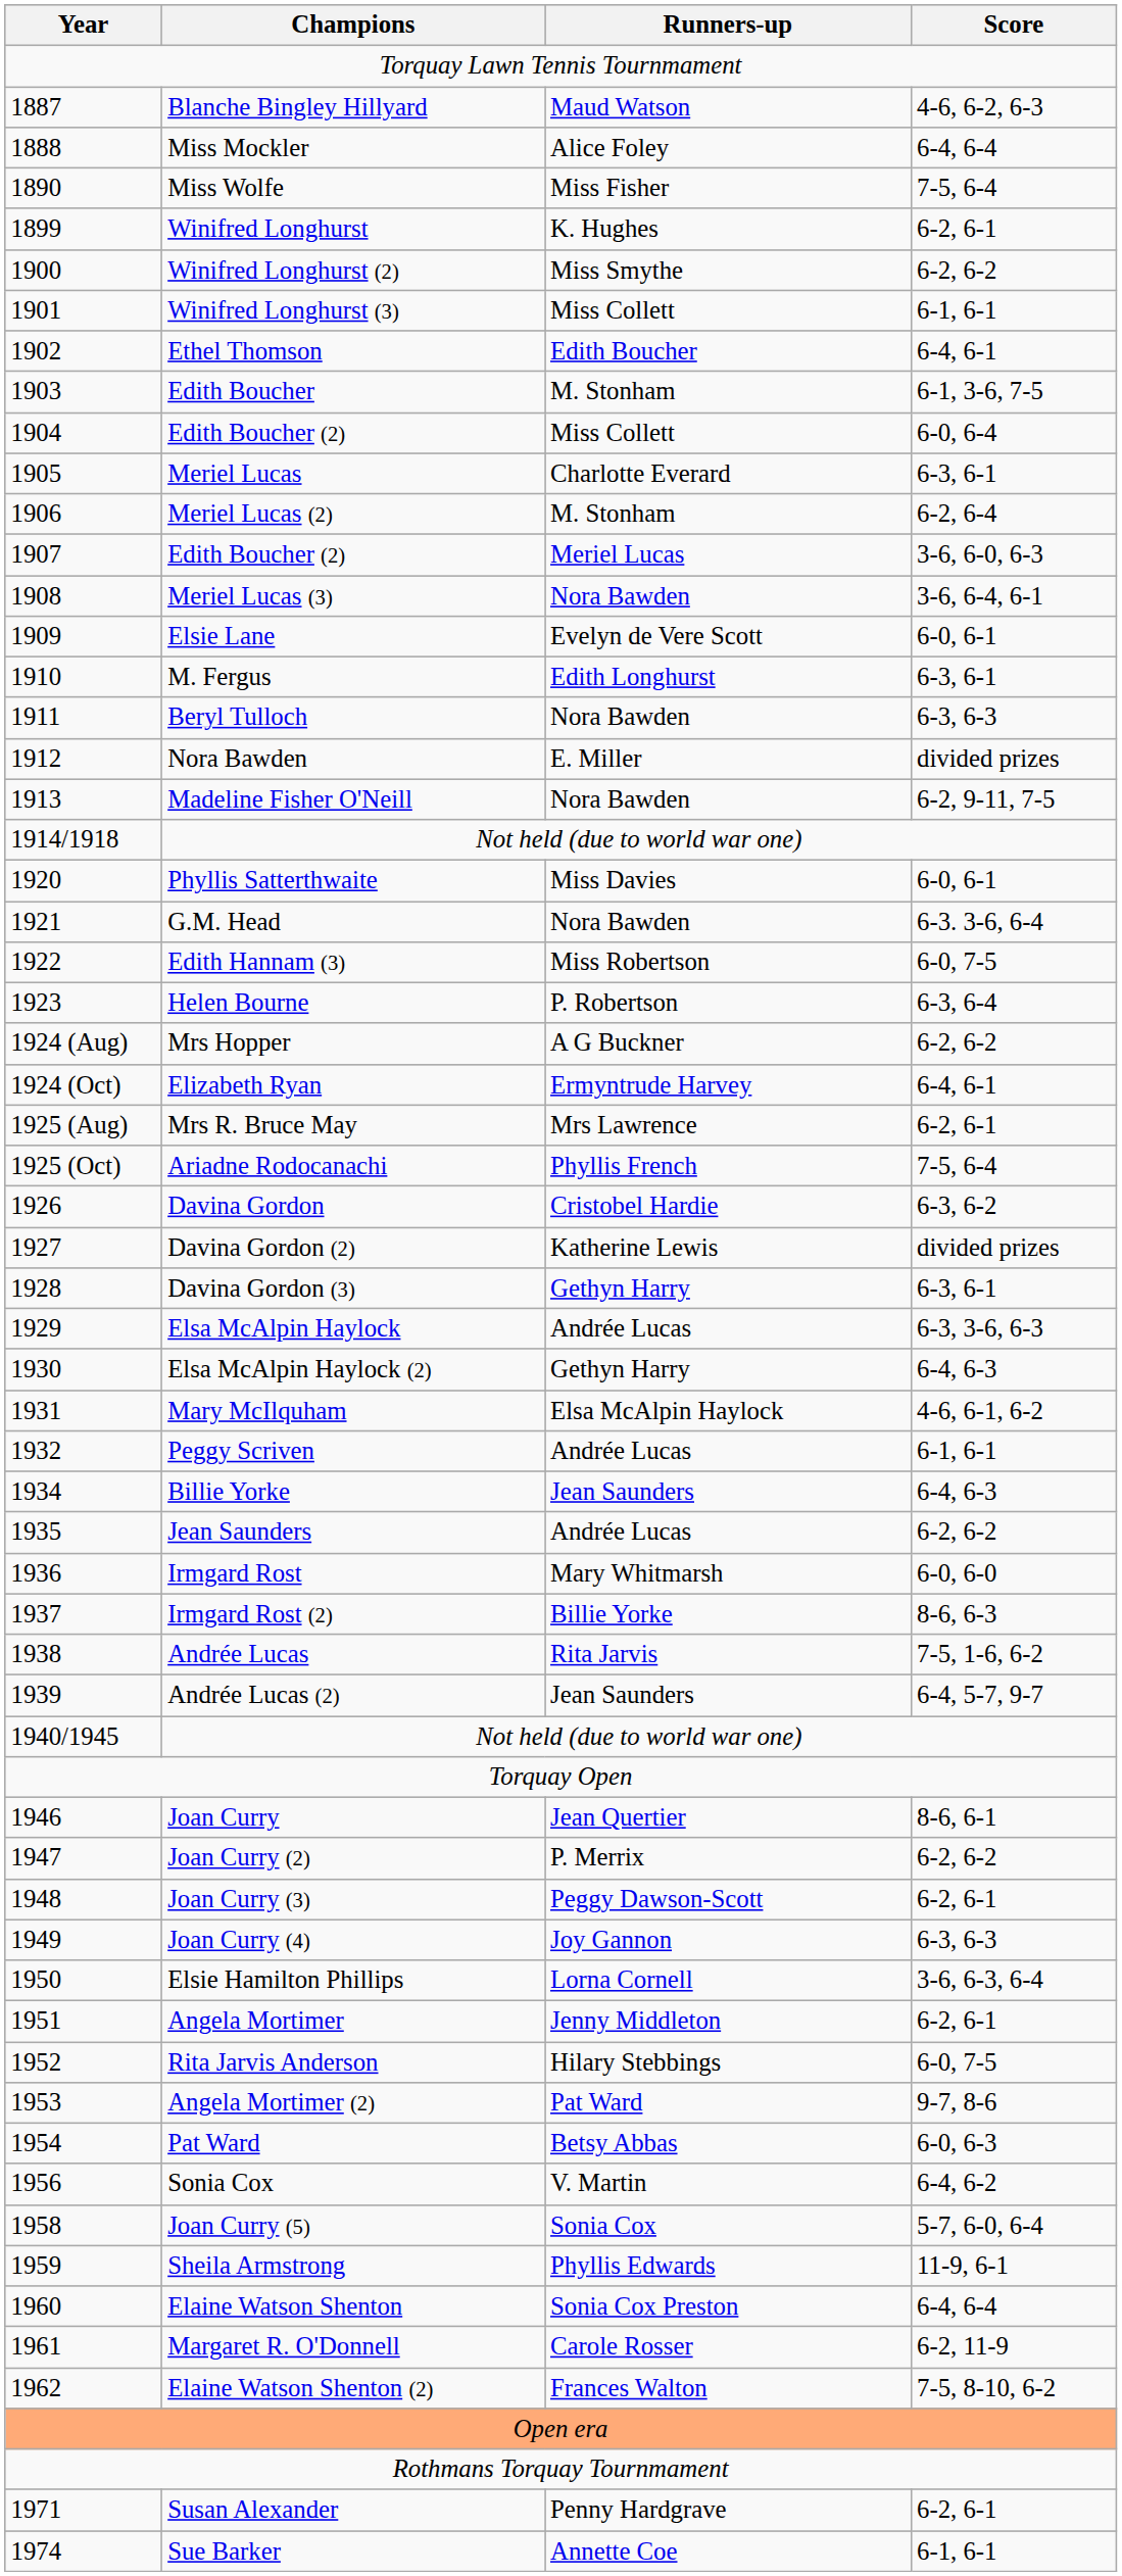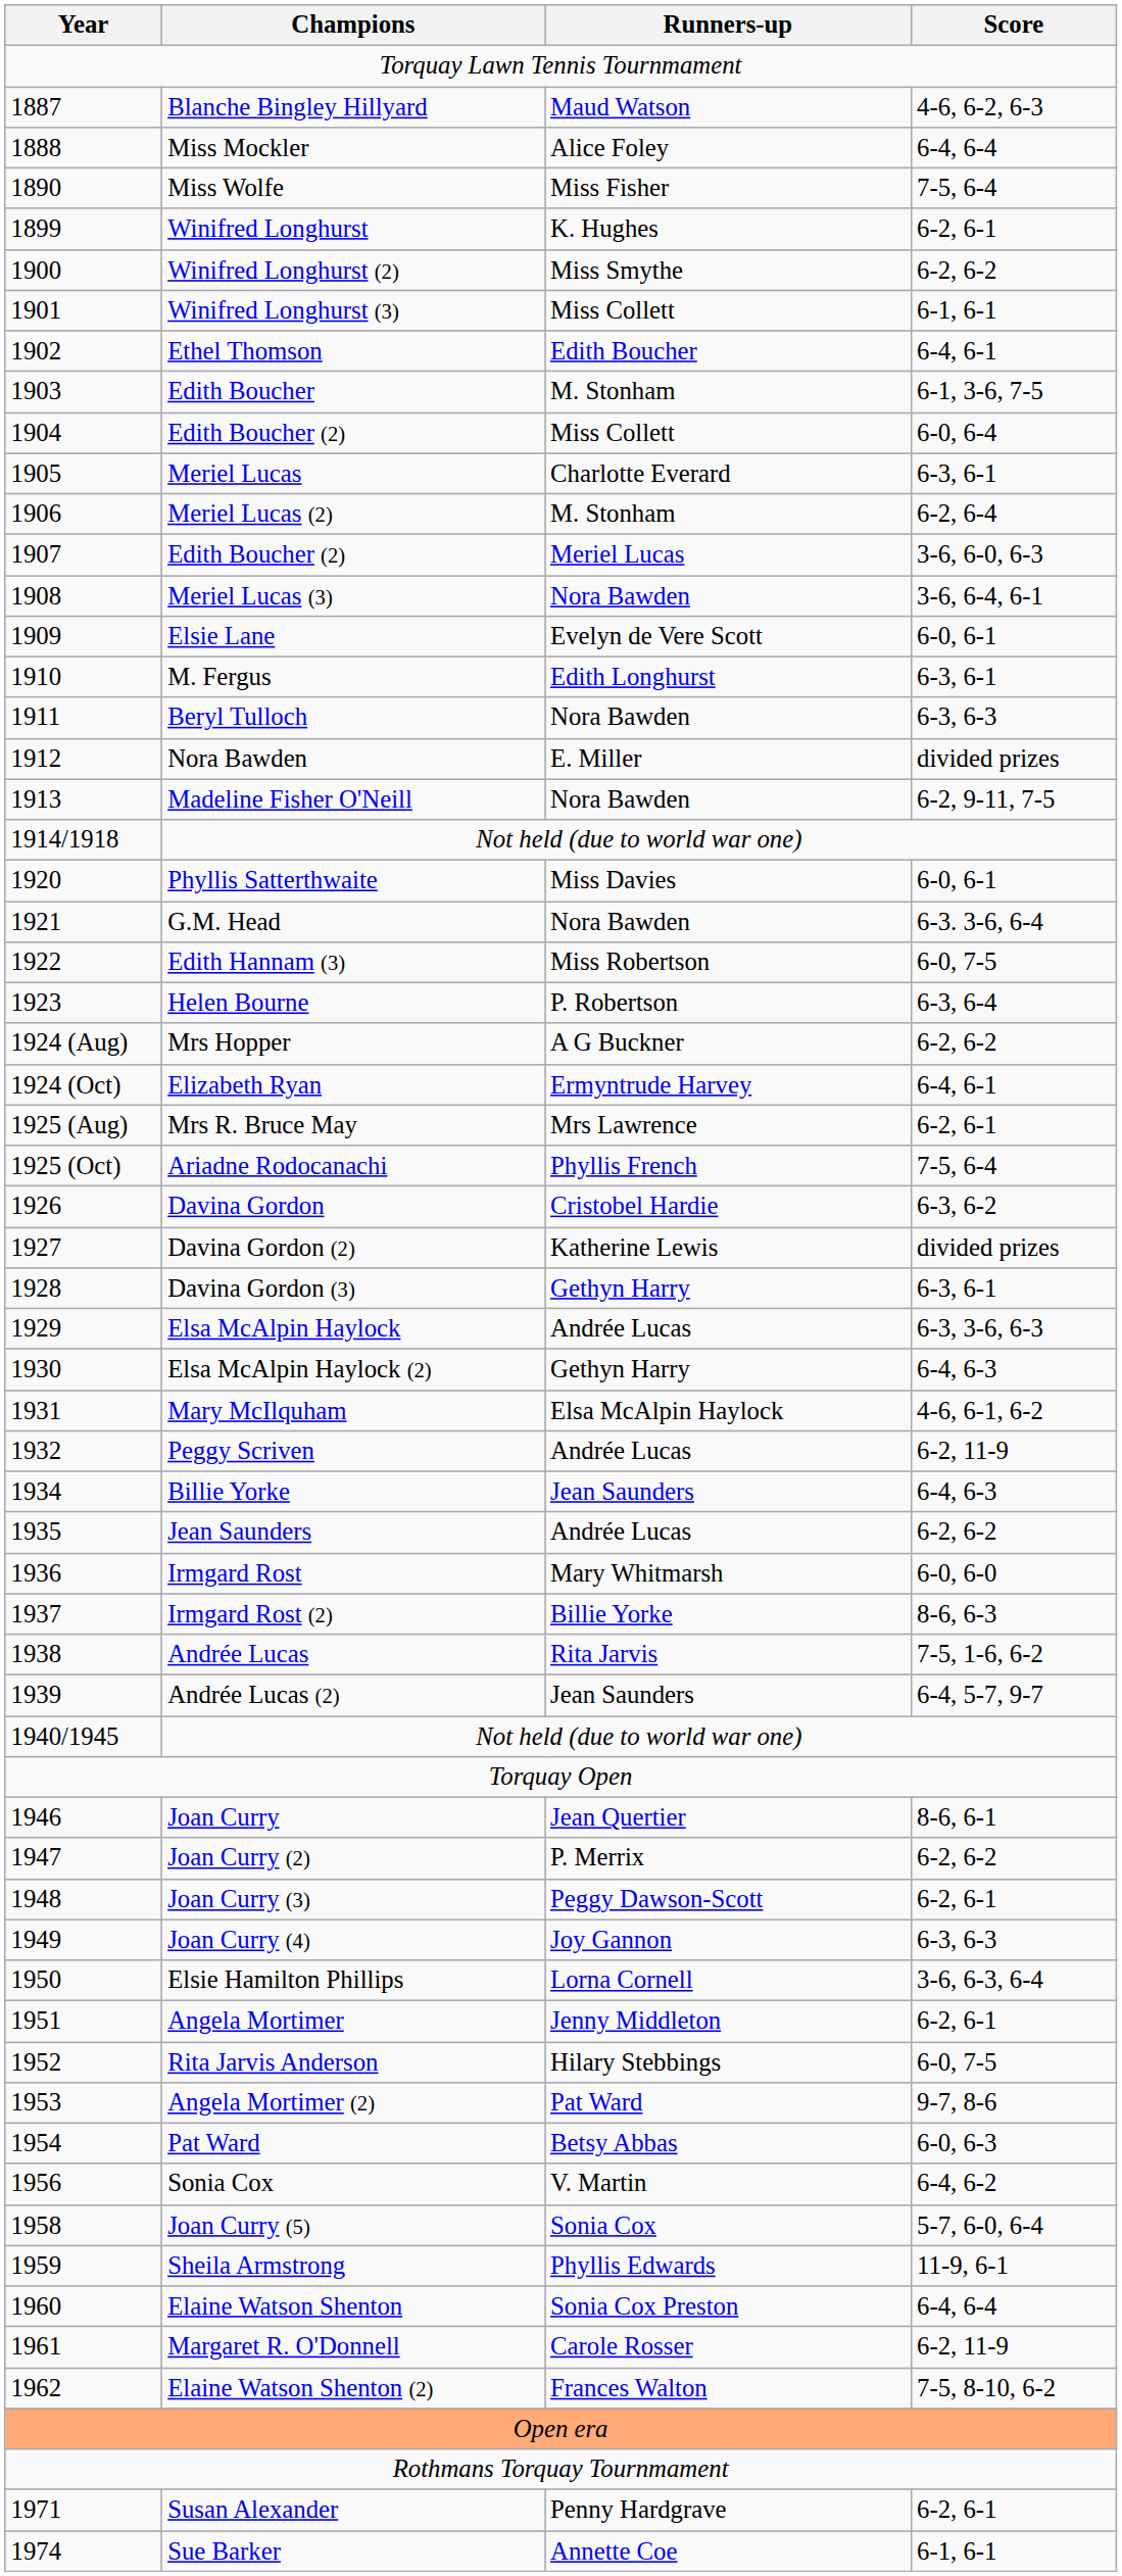 <table class="wikitable" style="font-size:98%;">
 <tr>
 <th style="width:90px;">Year</th>
 <th style="width:230px;">Champions</th>
 <th style="width:220px;">Runners-up</th>
 <th style="width:120px;">Score</th>
 </tr>
 <tr>
 <td colspan=4 align=center><em>Torquay Lawn Tennis Tournmament</em></td>
 </tr>
 <tr>
 <td>1887</td>
 <td> <a href='#'>Blanche Bingley Hillyard</a></td>
 <td> <a href='#'>Maud Watson</a></td>
 <td>4-6, 6-2, 6-3</td>
 </tr>
 <tr>
 <td>1888</td>
 <td> Miss Mockler</td>
 <td> Alice Foley</td>
 <td>6-4, 6-4</td>
 </tr>
 <tr>
 <td>1890</td>
 <td> Miss Wolfe</td>
 <td> Miss Fisher</td>
 <td>7-5, 6-4</td>
 </tr>
 <tr>
 <td>1899</td>
 <td> <a href='#'>Winifred Longhurst</a></td>
 <td> K. Hughes</td>
 <td>6-2, 6-1</td>
 </tr>
 <tr>
 <td>1900</td>
 <td> <a href='#'>Winifred Longhurst</a> <small>(2)</small></td>
 <td> Miss Smythe</td>
 <td>6-2, 6-2</td>
 </tr>
 <tr>
 <td>1901</td>
 <td> <a href='#'>Winifred Longhurst</a> <small>(3)</small></td>
 <td> Miss Collett</td>
 <td>6-1, 6-1</td>
 </tr>
 <tr>
 <td>1902</td>
 <td> <a href='#'>Ethel Thomson</a></td>
 <td> <a href='#'>Edith Boucher</a></td>
 <td>6-4, 6-1</td>
 </tr>
 <tr>
 <td>1903</td>
 <td> <a href='#'>Edith Boucher</a></td>
 <td> M. Stonham</td>
 <td>6-1, 3-6, 7-5</td>
 </tr>
 <tr>
 <td>1904</td>
 <td>  <a href='#'>Edith Boucher</a> <small>(2)</small></td>
 <td> Miss Collett</td>
 <td>6-0, 6-4</td>
 </tr>
 <tr>
 <td>1905</td>
 <td> <a href='#'>Meriel Lucas</a></td>
 <td> Charlotte Everard</td>
 <td>6-3, 6-1</td>
 </tr>
 <tr>
 <td>1906</td>
 <td> <a href='#'>Meriel Lucas</a> <small>(2)</small></td>
 <td> M. Stonham</td>
 <td>6-2, 6-4</td>
 </tr>
 <tr>
 <td>1907</td>
 <td> <a href='#'>Edith Boucher</a> <small>(2)</small></td>
 <td> <a href='#'>Meriel Lucas</a></td>
 <td>3-6, 6-0, 6-3</td>
 </tr>
 <tr>
 <td>1908</td>
 <td> <a href='#'>Meriel Lucas</a> <small>(3)</small></td>
 <td> <a href='#'>Nora Bawden</a></td>
 <td>3-6, 6-4, 6-1</td>
 </tr>
 <tr>
 <td>1909</td>
 <td> <a href='#'>Elsie Lane</a></td>
 <td> Evelyn de Vere Scott</td>
 <td>6-0, 6-1</td>
 </tr>
 <tr>
 <td>1910</td>
 <td> M. Fergus</td>
 <td> <a href='#'>Edith Longhurst</a></td>
 <td>6-3, 6-1</td>
 </tr>
 <tr>
 <td>1911</td>
 <td> <a href='#'>Beryl Tulloch</a></td>
 <td> Nora Bawden</td>
 <td>6-3, 6-3</td>
 </tr>
 <tr>
 <td>1912</td>
 <td> Nora Bawden</td>
 <td> E. Miller</td>
 <td>divided prizes</td>
 </tr>
 <tr>
 <td>1913</td>
 <td> <a href='#'>Madeline Fisher O'Neill</a></td>
 <td> Nora Bawden</td>
 <td>6-2, 9-11, 7-5</td>
 </tr>
 <tr>
 <td>1914/1918</td>
 <td colspan=4 align=center><em>Not held (due to world war one)</em></td>
 </tr>
 <tr>
 <td>1920</td>
 <td> <a href='#'>Phyllis Satterthwaite</a></td>
 <td> Miss Davies</td>
 <td>6-0, 6-1</td>
 </tr>
 <tr>
 <td>1921</td>
 <td> G.M. Head</td>
 <td> Nora Bawden</td>
 <td>6-3. 3-6, 6-4</td>
 </tr>
 <tr>
 <td>1922</td>
 <td> <a href='#'>Edith Hannam</a> <small>(3)</small></td>
 <td> Miss Robertson</td>
 <td>6-0, 7-5</td>
 </tr>
 <tr>
 <td>1923</td>
 <td> <a href='#'>Helen Bourne</a></td>
 <td> P. Robertson</td>
 <td>6-3, 6-4</td>
 </tr>
 <tr>
 <td>1924 (Aug)</td>
 <td> Mrs Hopper</td>
 <td> A G Buckner</td>
 <td>6-2, 6-2</td>
 </tr>
 <tr>
 <td>1924 (Oct)</td>
 <td> <a href='#'>Elizabeth Ryan</a></td>
 <td> <a href='#'>Ermyntrude Harvey</a></td>
 <td>6-4, 6-1</td>
 </tr>
 <tr>
 <td>1925 (Aug)</td>
 <td> Mrs R. Bruce May</td>
 <td> Mrs Lawrence</td>
 <td>6-2, 6-1</td>
 </tr>
 <tr>
 <td>1925 (Oct)</td>
 <td> <a href='#'>Ariadne Rodocanachi</a></td>
 <td> <a href='#'>Phyllis French</a></td>
 <td>7-5, 6-4</td>
 </tr>
 <tr>
 <td>1926</td>
 <td> <a href='#'>Davina Gordon</a></td>
 <td> <a href='#'>Cristobel Hardie</a></td>
 <td>6-3, 6-2</td>
 </tr>
 <tr>
 <td>1927</td>
 <td> Davina Gordon <small>(2)</small></td>
 <td> Katherine Lewis</td>
 <td>divided prizes</td>
 </tr>
 <tr>
 <td>1928</td>
 <td> Davina Gordon <small>(3)</small></td>
 <td> <a href='#'>Gethyn Harry</a></td>
 <td>6-3, 6-1</td>
 </tr>
 <tr>
 <td>1929</td>
 <td> <a href='#'>Elsa McAlpin Haylock</a></td>
 <td> Andrée Lucas</td>
 <td>6-3, 3-6, 6-3</td>
 </tr>
 <tr>
 <td>1930</td>
 <td> Elsa McAlpin Haylock <small>(2)</small></td>
 <td> Gethyn Harry</td>
 <td>6-4, 6-3</td>
 </tr>
 <tr>
 <td>1931</td>
 <td> <a href='#'>Mary McIlquham</a></td>
 <td> Elsa McAlpin Haylock</td>
 <td>4-6, 6-1, 6-2</td>
 </tr>
 <tr>
 <td>1932</td>
 <td> <a href='#'>Peggy Scriven</a></td>
 <td> Andrée Lucas</td>
-<td>6-1, 6-1</td>
+<td>6-2, 11-9</td>
 </tr>
 <tr>
 <td>1934</td>
 <td> <a href='#'>Billie Yorke</a></td>
 <td> <a href='#'>Jean Saunders</a></td>
 <td>6-4, 6-3</td>
 </tr>
 <tr>
 <td>1935</td>
 <td> <a href='#'>Jean Saunders</a></td>
 <td> Andrée Lucas</td>
 <td>6-2, 6-2</td>
 </tr>
 <tr>
 <td>1936</td>
 <td> <a href='#'>Irmgard Rost</a></td>
 <td> Mary Whitmarsh</td>
 <td>6-0, 6-0</td>
 </tr>
 <tr>
 <td>1937</td>
 <td> <a href='#'>Irmgard Rost</a> <small>(2)</small></td>
 <td> <a href='#'>Billie Yorke</a></td>
 <td>8-6, 6-3</td>
 </tr>
 <tr>
 <td>1938</td>
 <td> <a href='#'>Andrée Lucas</a></td>
 <td> <a href='#'>Rita Jarvis</a></td>
 <td>7-5, 1-6, 6-2</td>
 </tr>
 <tr>
 <td>1939</td>
 <td> Andrée Lucas <small>(2)</small></td>
 <td> Jean Saunders</td>
 <td>6-4, 5-7, 9-7</td>
 </tr>
 <tr>
 <td>1940/1945</td>
 <td colspan=4 align=center><em>Not held (due to world war one)</em></td>
 </tr>
 <tr>
 <td colspan=4 align=center><em>Torquay Open</em></td>
 </tr>
 <tr>
 <td>1946</td>
 <td> <a href='#'>Joan Curry</a></td>
 <td> <a href='#'>Jean Quertier</a></td>
 <td>8-6, 6-1</td>
 </tr>
 <tr>
 <td>1947</td>
 <td> <a href='#'>Joan Curry</a> <small>(2)</small></td>
 <td> P. Merrix</td>
 <td>6-2, 6-2</td>
 </tr>
 <tr>
 <td>1948</td>
 <td> <a href='#'>Joan Curry</a> <small>(3)</small></td>
 <td> <a href='#'>Peggy Dawson-Scott</a></td>
 <td>6-2, 6-1</td>
 </tr>
 <tr>
 <td>1949</td>
 <td> <a href='#'>Joan Curry</a> <small>(4)</small></td>
 <td> <a href='#'>Joy Gannon</a></td>
 <td>6-3, 6-3</td>
 </tr>
 <tr>
 <td>1950</td>
 <td> Elsie Hamilton Phillips</td>
 <td> <a href='#'>Lorna Cornell</a></td>
 <td>3-6, 6-3, 6-4</td>
 </tr>
 <tr>
 <td>1951</td>
 <td> <a href='#'>Angela Mortimer</a></td>
 <td> <a href='#'>Jenny Middleton</a></td>
 <td>6-2, 6-1</td>
 </tr>
 <tr>
 <td>1952</td>
 <td> <a href='#'>Rita Jarvis Anderson</a></td>
 <td> Hilary Stebbings</td>
 <td>6-0, 7-5</td>
 </tr>
 <tr>
 <td>1953</td>
 <td> <a href='#'>Angela Mortimer</a> <small>(2)</small></td>
 <td> <a href='#'>Pat Ward</a></td>
 <td>9-7, 8-6</td>
 </tr>
 <tr>
 <td>1954</td>
 <td> <a href='#'>Pat Ward</a></td>
 <td> <a href='#'>Betsy Abbas</a></td>
 <td>6-0, 6-3</td>
 </tr>
 <tr>
 <td>1956</td>
 <td> Sonia Cox</td>
 <td> V. Martin</td>
 <td>6-4, 6-2</td>
 </tr>
 <tr>
 <td>1958</td>
 <td><a href='#'>Joan Curry</a> <small>(5)</small></td>
 <td> <a href='#'>Sonia Cox</a></td>
 <td>5-7, 6-0, 6-4</td>
 </tr>
 <tr>
 <td>1959</td>
 <td> <a href='#'>Sheila Armstrong</a></td>
 <td> <a href='#'>Phyllis Edwards</a></td>
 <td>11-9, 6-1</td>
 </tr>
 <tr>
 <td>1960</td>
 <td> <a href='#'>Elaine Watson Shenton</a></td>
 <td> <a href='#'>Sonia Cox Preston</a></td>
 <td>6-4, 6-4</td>
 </tr>
 <tr>
 <td>1961</td>
 <td> <a href='#'>Margaret R. O'Donnell</a></td>
 <td> <a href='#'>Carole Rosser</a></td>
 <td>6-2, 11-9</td>
 </tr>
 <tr>
 <td>1962</td>
 <td> <a href='#'>Elaine Watson Shenton</a> <small>(2)</small></td>
 <td> <a href='#'>Frances Walton</a></td>
 <td>7-5, 8-10, 6-2</td>
 </tr>
 <tr style=background-color:#ffaa77>
 <td colspan=4 align=center><em>Open era</em></td>
 </tr>
 <tr>
 <td colspan=4 align=center><em>Rothmans Torquay Tournmament</em></td>
 </tr>
 <tr>
 <td>1971</td>
 <td> <a href='#'>Susan Alexander</a></td>
 <td> Penny Hardgrave</td>
 <td>6-2, 6-1</td>
 </tr>
 <tr>
 <td>1974</td>
 <td> <a href='#'>Sue Barker</a></td>
 <td> <a href='#'>Annette Coe</a></td>
 <td>6-1, 6-1</td>
 </tr>
 </table>
